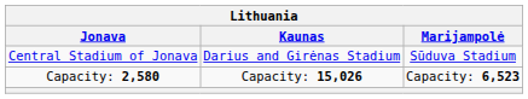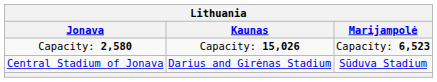 <table class="wikitable" style="text-align: center;">
 <tr>
 <th colspan="3">Lithuania</th>
 </tr>
 <tr>
 <th><a href='#'>Jonava</a></th>
 <th><a href='#'>Kaunas</a></th>
 <th><a href='#'>Marijampolė</a></th>
 </tr>
 <tr>
+<td>Capacity: <strong>2,580</strong></td>
+<td>Capacity: <strong>15,026</strong></td>
+<td>Capacity: <strong>6,523</strong></td>
+</tr>
+<tr>
 <td><a href='#'>Central Stadium of Jonava</a></td>
 <td><a href='#'>Darius and Girėnas Stadium</a></td>
 <td><a href='#'>Sūduva Stadium</a></td>
 </tr>
 <tr>
-<td>Capacity: <strong>2,580</strong></td>
-<td>Capacity: <strong>15,026</strong></td>
-<td>Capacity: <strong>6,523</strong></td>
-</tr>
-<tr>
 <th colspan="3"></th>
 </tr>
 </table>
